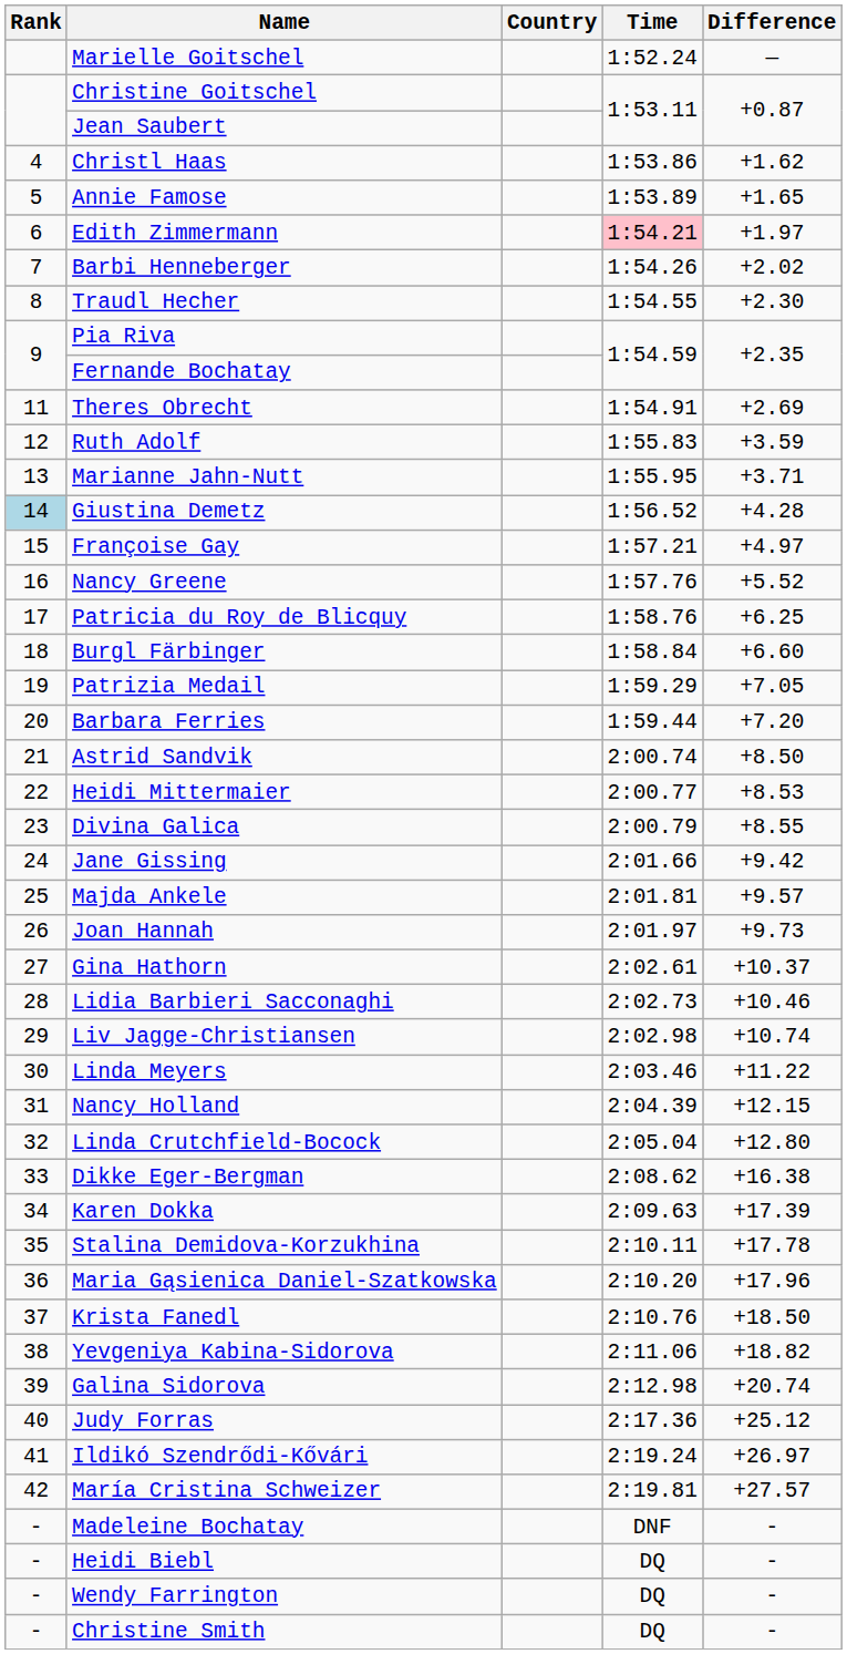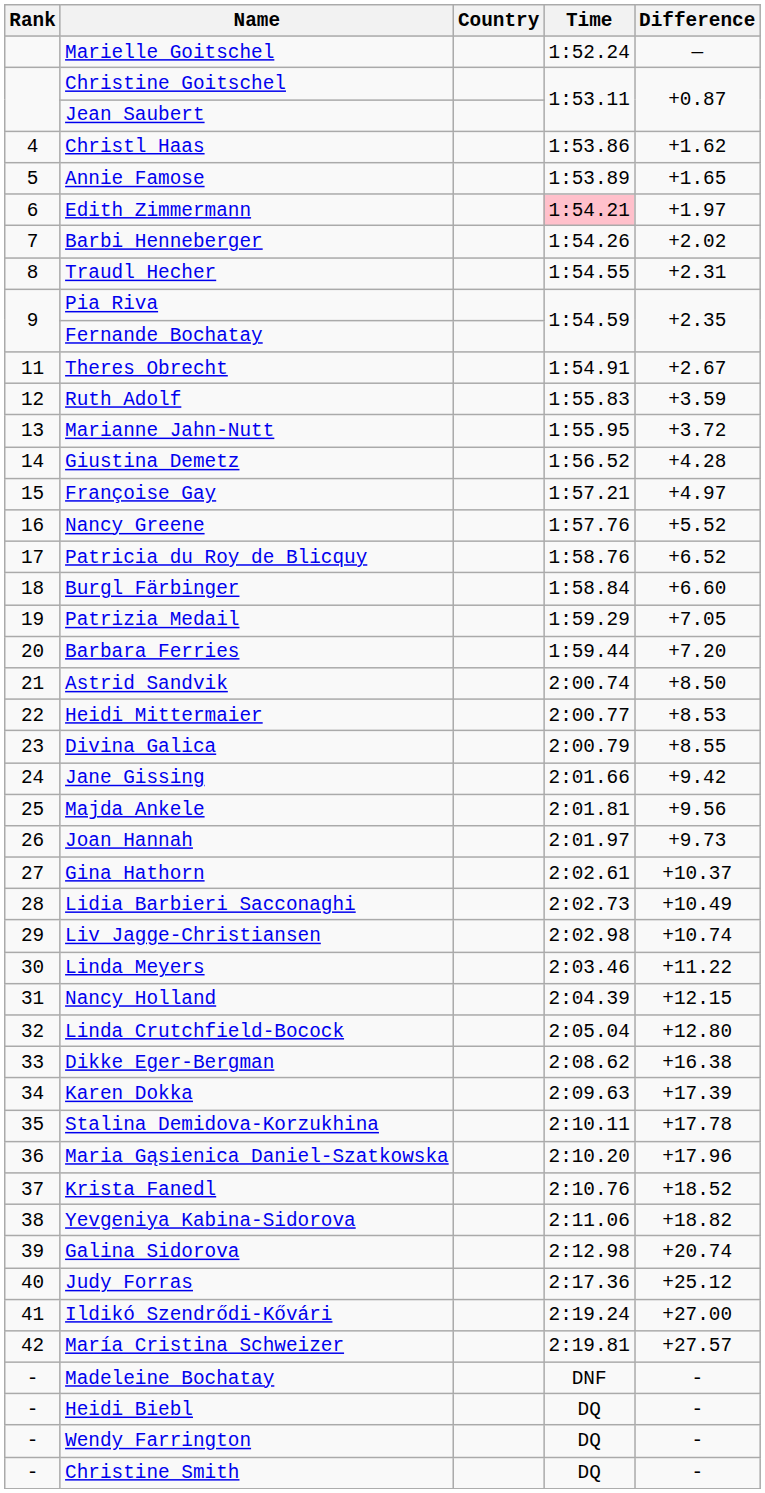 <table class="wikitable sortable" style="text-align:center">
 <tr>
 <th>Rank</th>
 <th>Name</th>
 <th>Country</th>
 <th>Time</th>
 <th>Difference</th>
 </tr>
 <tr>
 <td></td>
 <td align=left><a href='#'>Marielle Goitschel</a></td>
 <td align=left></td>
 <td>1:52.24</td>
 <td>—</td>
 </tr>
 <tr>
 <td rowspan=2></td>
 <td align=left><a href='#'>Christine Goitschel</a></td>
 <td align=left></td>
 <td rowspan=2>1:53.11</td>
 <td rowspan=2>+0.87</td>
 </tr>
 <tr>
 <td align=left><a href='#'>Jean Saubert</a></td>
 <td align=left></td>
 </tr>
 <tr>
 <td>4</td>
 <td align=left><a href='#'>Christl Haas</a></td>
 <td align=left></td>
 <td>1:53.86</td>
 <td>+1.62</td>
 </tr>
 <tr>
 <td>5</td>
 <td align=left><a href='#'>Annie Famose</a></td>
 <td align=left></td>
 <td>1:53.89</td>
 <td>+1.65</td>
 </tr>
 <tr>
 <td>6</td>
 <td align=left><a href='#'>Edith Zimmermann</a></td>
 <td align=left></td>
 <td style="background: pink;">1:54.21</td>
 <td>+1.97</td>
 </tr>
 <tr>
 <td>7</td>
 <td align=left><a href='#'>Barbi Henneberger</a></td>
 <td align=left></td>
 <td>1:54.26</td>
 <td>+2.02</td>
 </tr>
 <tr>
 <td>8</td>
 <td align=left><a href='#'>Traudl Hecher</a></td>
 <td align=left></td>
 <td>1:54.55</td>
-<td>+2.30</td>
+<td>+2.31</td>
 </tr>
 <tr>
 <td rowspan=2>9</td>
 <td align=left><a href='#'>Pia Riva</a></td>
 <td align=left></td>
 <td rowspan=2>1:54.59</td>
 <td rowspan=2>+2.35</td>
 </tr>
 <tr>
 <td align=left><a href='#'>Fernande Bochatay</a></td>
 <td align=left></td>
 </tr>
 <tr>
 <td>11</td>
 <td align=left><a href='#'>Theres Obrecht</a></td>
 <td align=left></td>
 <td>1:54.91</td>
-<td>+2.69</td>
+<td>+2.67</td>
 </tr>
 <tr>
 <td>12</td>
 <td align=left><a href='#'>Ruth Adolf</a></td>
 <td align=left></td>
 <td>1:55.83</td>
 <td>+3.59</td>
 </tr>
 <tr>
 <td>13</td>
 <td align=left><a href='#'>Marianne Jahn-Nutt</a></td>
 <td align=left></td>
 <td>1:55.95</td>
-<td>+3.71</td>
+<td>+3.72</td>
 </tr>
 <tr>
-<td style="background: lightblue;">14</td>
+<td>14</td>
 <td align=left><a href='#'>Giustina Demetz</a></td>
 <td align=left></td>
 <td>1:56.52</td>
 <td>+4.28</td>
 </tr>
 <tr>
 <td>15</td>
 <td align=left><a href='#'>Françoise Gay</a></td>
 <td align=left></td>
 <td>1:57.21</td>
 <td>+4.97</td>
 </tr>
 <tr>
 <td>16</td>
 <td align=left><a href='#'>Nancy Greene</a></td>
 <td align=left></td>
 <td>1:57.76</td>
 <td>+5.52</td>
 </tr>
 <tr>
 <td>17</td>
 <td align=left><a href='#'>Patricia du Roy de Blicquy</a></td>
 <td align=left></td>
 <td>1:58.76</td>
-<td>+6.25</td>
+<td>+6.52</td>
 </tr>
 <tr>
 <td>18</td>
 <td align=left><a href='#'>Burgl Färbinger</a></td>
 <td align=left></td>
 <td>1:58.84</td>
 <td>+6.60</td>
 </tr>
 <tr>
 <td>19</td>
 <td align=left><a href='#'>Patrizia Medail</a></td>
 <td align=left></td>
 <td>1:59.29</td>
 <td>+7.05</td>
 </tr>
 <tr>
 <td>20</td>
 <td align=left><a href='#'>Barbara Ferries</a></td>
 <td align=left></td>
 <td>1:59.44</td>
 <td>+7.20</td>
 </tr>
 <tr>
 <td>21</td>
 <td align=left><a href='#'>Astrid Sandvik</a></td>
 <td align=left></td>
 <td>2:00.74</td>
 <td>+8.50</td>
 </tr>
 <tr>
 <td>22</td>
 <td align=left><a href='#'>Heidi Mittermaier</a></td>
 <td align=left></td>
 <td>2:00.77</td>
 <td>+8.53</td>
 </tr>
 <tr>
 <td>23</td>
 <td align=left><a href='#'>Divina Galica</a></td>
 <td align=left></td>
 <td>2:00.79</td>
 <td>+8.55</td>
 </tr>
 <tr>
 <td>24</td>
 <td align=left><a href='#'>Jane Gissing</a></td>
 <td align=left></td>
 <td>2:01.66</td>
 <td>+9.42</td>
 </tr>
 <tr>
 <td>25</td>
 <td align=left><a href='#'>Majda Ankele</a></td>
 <td align=left></td>
 <td>2:01.81</td>
-<td>+9.57</td>
+<td>+9.56</td>
 </tr>
 <tr>
 <td>26</td>
 <td align=left><a href='#'>Joan Hannah</a></td>
 <td align=left></td>
 <td>2:01.97</td>
 <td>+9.73</td>
 </tr>
 <tr>
 <td>27</td>
 <td align=left><a href='#'>Gina Hathorn</a></td>
 <td align=left></td>
 <td>2:02.61</td>
 <td>+10.37</td>
 </tr>
 <tr>
 <td>28</td>
 <td align=left><a href='#'>Lidia Barbieri Sacconaghi</a></td>
 <td align=left></td>
 <td>2:02.73</td>
-<td>+10.46</td>
+<td>+10.49</td>
 </tr>
 <tr>
 <td>29</td>
 <td align=left><a href='#'>Liv Jagge-Christiansen</a></td>
 <td align=left></td>
 <td>2:02.98</td>
 <td>+10.74</td>
 </tr>
 <tr>
 <td>30</td>
 <td align=left><a href='#'>Linda Meyers</a></td>
 <td align=left></td>
 <td>2:03.46</td>
 <td>+11.22</td>
 </tr>
 <tr>
 <td>31</td>
 <td align=left><a href='#'>Nancy Holland</a></td>
 <td align=left></td>
 <td>2:04.39</td>
 <td>+12.15</td>
 </tr>
 <tr>
 <td>32</td>
 <td align=left><a href='#'>Linda Crutchfield-Bocock</a></td>
 <td align=left></td>
 <td>2:05.04</td>
 <td>+12.80</td>
 </tr>
 <tr>
 <td>33</td>
 <td align=left><a href='#'>Dikke Eger-Bergman</a></td>
 <td align=left></td>
 <td>2:08.62</td>
 <td>+16.38</td>
 </tr>
 <tr>
 <td>34</td>
 <td align=left><a href='#'>Karen Dokka</a></td>
 <td align=left></td>
 <td>2:09.63</td>
 <td>+17.39</td>
 </tr>
 <tr>
 <td>35</td>
 <td align=left><a href='#'>Stalina Demidova-Korzukhina</a></td>
 <td align=left></td>
 <td>2:10.11</td>
 <td>+17.78</td>
 </tr>
 <tr>
 <td>36</td>
 <td align=left><a href='#'>Maria Gąsienica Daniel-Szatkowska</a></td>
 <td align=left></td>
 <td>2:10.20</td>
 <td>+17.96</td>
 </tr>
 <tr>
 <td>37</td>
 <td align=left><a href='#'>Krista Fanedl</a></td>
 <td align=left></td>
 <td>2:10.76</td>
-<td>+18.50</td>
+<td>+18.52</td>
 </tr>
 <tr>
 <td>38</td>
 <td align=left><a href='#'>Yevgeniya Kabina-Sidorova</a></td>
 <td align=left></td>
 <td>2:11.06</td>
 <td>+18.82</td>
 </tr>
 <tr>
 <td>39</td>
 <td align=left><a href='#'>Galina Sidorova</a></td>
 <td align=left></td>
 <td>2:12.98</td>
 <td>+20.74</td>
 </tr>
 <tr>
 <td>40</td>
 <td align=left><a href='#'>Judy Forras</a></td>
 <td align=left></td>
 <td>2:17.36</td>
 <td>+25.12</td>
 </tr>
 <tr>
 <td>41</td>
 <td align=left><a href='#'>Ildikó Szendrődi-Kővári</a></td>
 <td align=left></td>
 <td>2:19.24</td>
-<td>+26.97</td>
+<td>+27.00</td>
 </tr>
 <tr>
 <td>42</td>
 <td align=left><a href='#'>María Cristina Schweizer</a></td>
 <td align=left></td>
 <td>2:19.81</td>
 <td>+27.57</td>
 </tr>
 <tr>
 <td>-</td>
 <td align=left><a href='#'>Madeleine Bochatay</a></td>
 <td align=left></td>
 <td>DNF</td>
 <td>-</td>
 </tr>
 <tr>
 <td>-</td>
 <td align=left><a href='#'>Heidi Biebl</a></td>
 <td align=left></td>
 <td>DQ</td>
 <td>-</td>
 </tr>
 <tr>
 <td>-</td>
 <td align=left><a href='#'>Wendy Farrington</a></td>
 <td align=left></td>
 <td>DQ</td>
 <td>-</td>
 </tr>
 <tr>
 <td>-</td>
 <td align=left><a href='#'>Christine Smith</a></td>
 <td align=left></td>
 <td>DQ</td>
 <td>-</td>
 </tr>
 </table>
